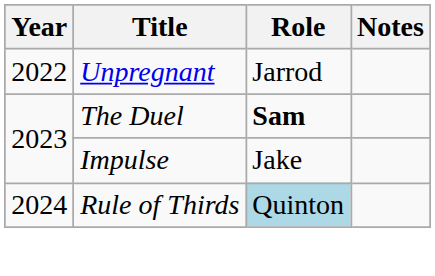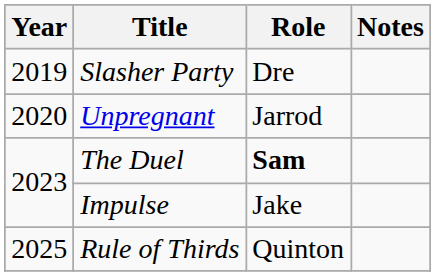 <table class="wikitable">
 <tr>
 <th>Year</th>
 <th>Title</th>
 <th>Role</th>
 <th>Notes</th>
 </tr>
 <tr>
-<td>2022</td>
+<td>2019</td>
+<td><em>Slasher Party</em></td>
+<td>Dre</td>
+<td></td>
+</tr>
+<tr>
+<td>2020</td>
 <td><em><a href='#'>Unpregnant</a></em></td>
 <td>Jarrod</td>
 <td></td>
 </tr>
 <tr>
 <td rowspan="2">2023</td>
 <td><em>The Duel</em></td>
 <td><strong>Sam</strong></td>
 <td></td>
 </tr>
 <tr>
 <td><em>Impulse</em></td>
 <td>Jake</td>
 <td></td>
 </tr>
 <tr>
-<td>2024</td>
+<td>2025</td>
 <td><em>Rule of Thirds</em></td>
-<td style="background: lightblue;">Quinton</td>
+<td>Quinton</td>
 <td></td>
 </tr>
 </table>
